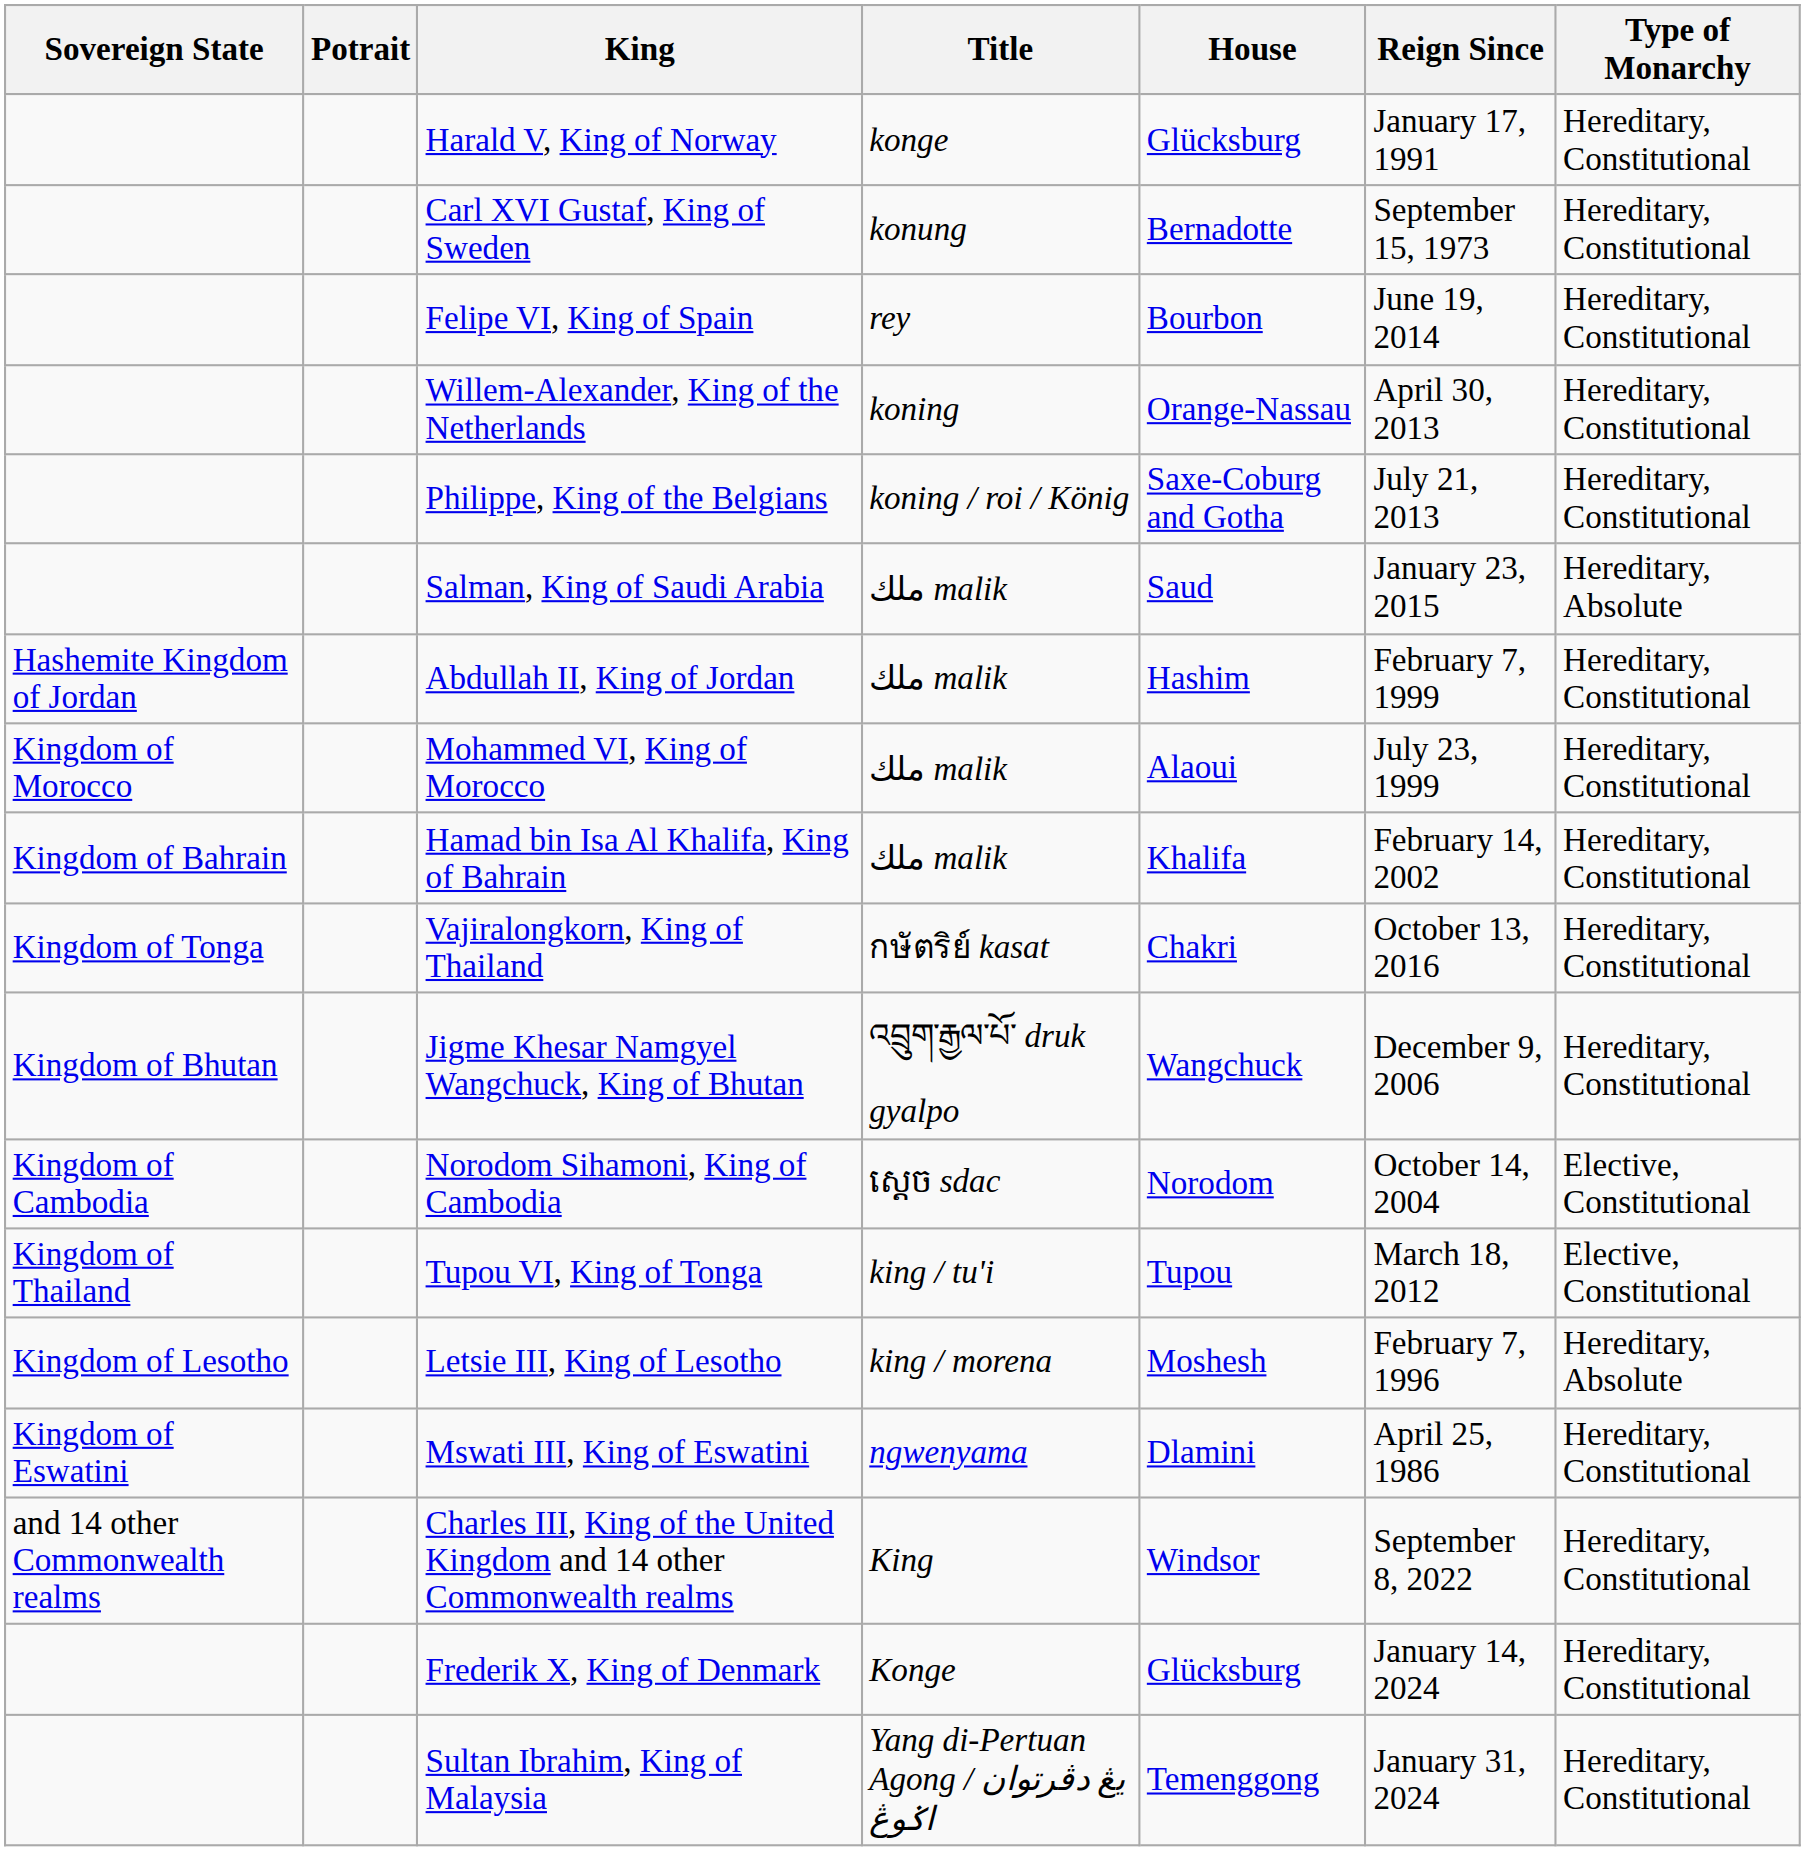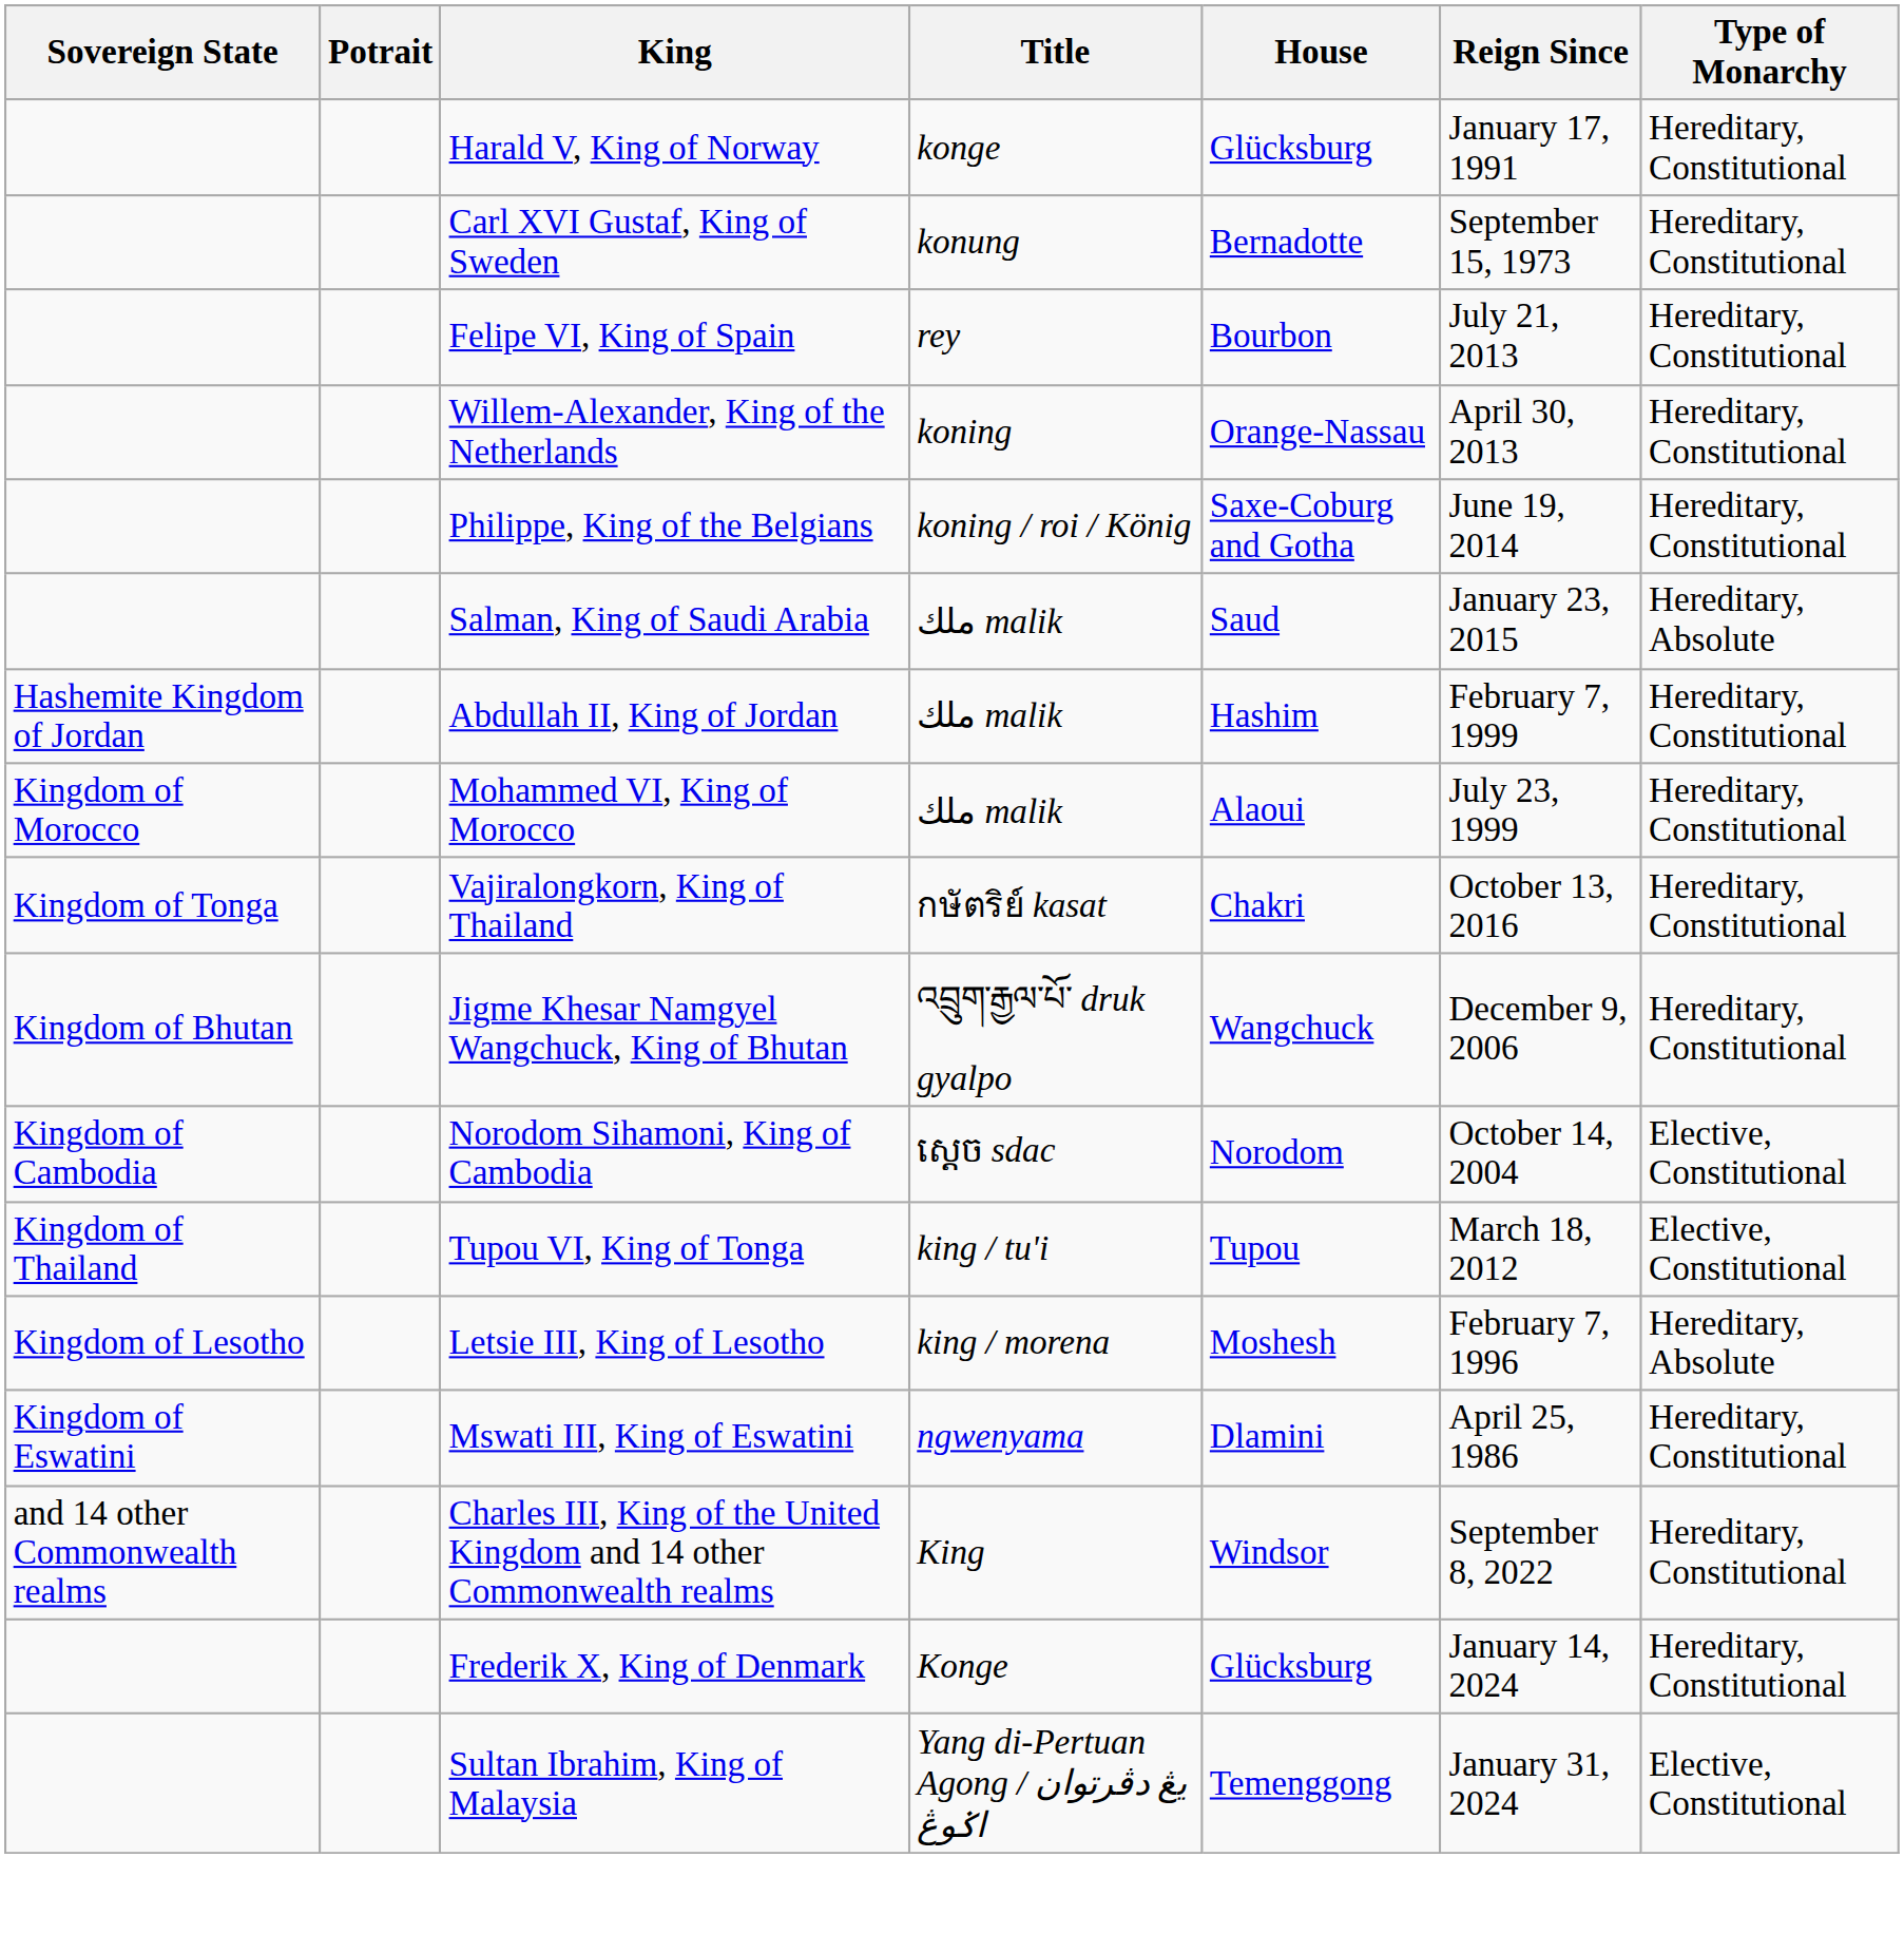 <table class="wikitable sortable">
 <tr>
 <th>Sovereign State</th>
 <th>Potrait</th>
 <th>King</th>
 <th>Title</th>
 <th>House</th>
 <th>Reign Since</th>
 <th>Type of Monarchy</th>
 </tr>
 <tr>
 <td></td>
 <td></td>
 <td><a href='#'>Harald V</a>, <a href='#'>King of Norway</a></td>
 <td><em>konge</em></td>
 <td><a href='#'>Glücksburg</a></td>
 <td>January 17, 1991</td>
 <td>Hereditary, Constitutional</td>
 </tr>
 <tr>
 <td></td>
 <td></td>
 <td><a href='#'>Carl XVI Gustaf</a>, <a href='#'>King of Sweden</a></td>
 <td><em>konung</em></td>
 <td><a href='#'>Bernadotte</a></td>
 <td>September 15, 1973</td>
 <td>Hereditary, Constitutional</td>
 </tr>
 <tr>
 <td></td>
 <td></td>
 <td><a href='#'>Felipe VI</a>, <a href='#'>King of Spain</a></td>
 <td><em>rey</em></td>
 <td><a href='#'>Bourbon</a></td>
-<td>June 19, 2014</td>
+<td>July 21, 2013</td>
 <td>Hereditary, Constitutional</td>
 </tr>
 <tr>
 <td></td>
 <td></td>
 <td><a href='#'>Willem-Alexander</a>, <a href='#'>King of the Netherlands</a></td>
 <td><em>koning</em></td>
 <td><a href='#'>Orange-Nassau</a></td>
 <td>April 30, 2013</td>
 <td>Hereditary, Constitutional</td>
 </tr>
 <tr>
 <td></td>
 <td></td>
 <td><a href='#'>Philippe</a>, <a href='#'>King of the Belgians</a></td>
 <td><em>koning / roi / König</em></td>
 <td><a href='#'>Saxe-Coburg and Gotha</a></td>
-<td>July 21, 2013</td>
+<td>June 19, 2014</td>
 <td>Hereditary, Constitutional</td>
 </tr>
 <tr>
 <td></td>
 <td></td>
 <td><a href='#'>Salman</a>, <a href='#'>King of Saudi Arabia</a></td>
 <td>ملك <em>malik</em></td>
 <td><a href='#'>Saud</a></td>
 <td>January 23, 2015</td>
 <td>Hereditary, Absolute</td>
 </tr>
 <tr>
 <td> <a href='#'>Hashemite Kingdom of Jordan</a></td>
 <td></td>
 <td><a href='#'>Abdullah II</a>, <a href='#'>King of Jordan</a></td>
 <td>ملك <em>malik</em></td>
 <td><a href='#'>Hashim</a></td>
 <td>February 7, 1999</td>
 <td>Hereditary, Constitutional</td>
 </tr>
 <tr>
 <td> <a href='#'>Kingdom of Morocco</a></td>
 <td></td>
 <td><a href='#'>Mohammed VI</a>, <a href='#'>King of Morocco</a></td>
 <td>ملك <em>malik</em></td>
 <td><a href='#'>Alaoui</a></td>
 <td>July 23, 1999</td>
-<td>Hereditary, Constitutional</td>
-</tr>
-<tr>
-<td> <a href='#'>Kingdom of Bahrain</a></td>
-<td></td>
-<td><a href='#'>Hamad bin Isa Al Khalifa</a>, <a href='#'>King of Bahrain</a></td>
-<td>ملك <em>malik</em></td>
-<td><a href='#'>Khalifa</a></td>
-<td>February 14, 2002</td>
 <td>Hereditary, Constitutional</td>
 </tr>
 <tr>
 <td> <a href='#'>Kingdom of Tonga</a></td>
 <td></td>
 <td><a href='#'>Vajiralongkorn</a>, <a href='#'>King of Thailand</a></td>
 <td>กษัตริย์ <em>kasat</em></td>
 <td><a href='#'>Chakri</a></td>
 <td>October 13, 2016</td>
 <td>Hereditary, Constitutional</td>
 </tr>
 <tr>
 <td> <a href='#'>Kingdom of Bhutan</a></td>
 <td></td>
 <td><a href='#'>Jigme Khesar Namgyel Wangchuck</a>, <a href='#'>King of Bhutan</a></td>
 <td>འབྲུག་རྒྱལ་པོ་ <em>druk gyalpo</em></td>
 <td><a href='#'>Wangchuck</a></td>
 <td>December 9, 2006</td>
 <td>Hereditary, Constitutional</td>
 </tr>
 <tr>
 <td> <a href='#'>Kingdom of Cambodia</a></td>
 <td></td>
 <td><a href='#'>Norodom Sihamoni</a>, <a href='#'>King of Cambodia</a></td>
 <td>ស្ដេច  <em>sdac</em></td>
 <td><a href='#'>Norodom</a></td>
 <td>October 14, 2004</td>
 <td>Elective, Constitutional</td>
 </tr>
 <tr>
 <td> <a href='#'>Kingdom of Thailand</a></td>
 <td></td>
 <td><a href='#'>Tupou VI</a>, <a href='#'>King of Tonga</a></td>
 <td><em>king / tu'i</em></td>
 <td><a href='#'>Tupou</a></td>
 <td>March 18, 2012</td>
 <td>Elective, Constitutional</td>
 </tr>
 <tr>
 <td> <a href='#'>Kingdom of Lesotho</a></td>
 <td></td>
 <td><a href='#'>Letsie III</a>, <a href='#'>King of Lesotho</a></td>
 <td><em>king / morena</em></td>
 <td><a href='#'>Moshesh</a></td>
 <td>February 7, 1996</td>
 <td>Hereditary, Absolute</td>
 </tr>
 <tr>
 <td> <a href='#'>Kingdom of Eswatini</a></td>
 <td></td>
 <td><a href='#'>Mswati III</a>, <a href='#'>King of Eswatini</a></td>
 <td><em><a href='#'>ngwenyama</a></em></td>
 <td><a href='#'>Dlamini</a></td>
 <td>April 25, 1986</td>
 <td>Hereditary, Constitutional</td>
 </tr>
 <tr>
 <td> and 14 other <a href='#'>Commonwealth realms</a></td>
 <td></td>
 <td><a href='#'>Charles III</a>, <a href='#'>King of the United Kingdom</a> and 14 other <a href='#'>Commonwealth realms</a></td>
 <td><em>King</em></td>
 <td><a href='#'>Windsor</a></td>
 <td>September 8, 2022</td>
 <td>Hereditary, Constitutional</td>
 </tr>
 <tr>
 <td></td>
 <td></td>
 <td><a href='#'>Frederik X</a>, <a href='#'>King of Denmark</a></td>
 <td><em>Konge</em></td>
 <td><a href='#'>Glücksburg</a></td>
 <td>January 14, 2024</td>
 <td>Hereditary, Constitutional</td>
 </tr>
 <tr>
 <td></td>
 <td></td>
 <td><a href='#'>Sultan Ibrahim</a>, <a href='#'>King of Malaysia</a></td>
 <td><em>Yang di-Pertuan Agong / يڠ دڤرتوان اݢوڠ</em></td>
 <td><a href='#'>Temenggong</a></td>
 <td>January 31, 2024</td>
-<td>Hereditary, Constitutional</td>
+<td>Elective, Constitutional</td>
 </tr>
 </table>
